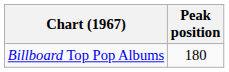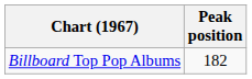 <table class="wikitable sortable">
 <tr>
 <th>Chart (1967)</th>
 <th>Peak <br>position</th>
 </tr>
 <tr>
 <td><a href='#'><em>Billboard</em> Top Pop Albums</a></td>
-<td style="text-align:center;">180</td>
+<td style="text-align:center;">182</td>
 </tr>
 </table>
